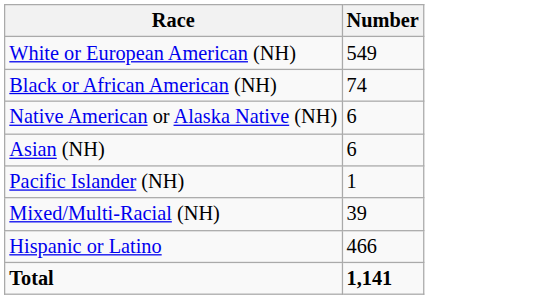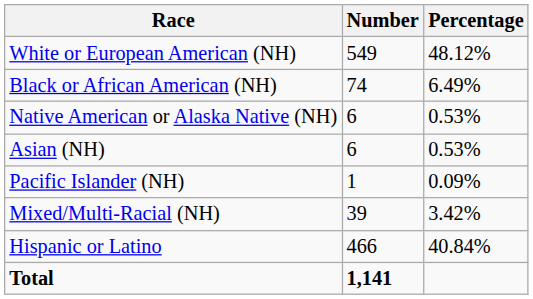 <table class="wikitable">
 <tr>
 <th>Race</th>
 <th>Number</th>
+<th>Percentage</th>
 </tr>
 <tr>
 <td><a href='#'>White or European American</a> (NH)</td>
 <td>549</td>
+<td>48.12%</td>
 </tr>
 <tr>
 <td><a href='#'>Black or African American</a> (NH)</td>
 <td>74</td>
+<td>6.49%</td>
 </tr>
 <tr>
 <td><a href='#'>Native American</a> or <a href='#'>Alaska Native</a> (NH)</td>
 <td>6</td>
+<td>0.53%</td>
 </tr>
 <tr>
 <td><a href='#'>Asian</a> (NH)</td>
 <td>6</td>
+<td>0.53%</td>
 </tr>
 <tr>
 <td><a href='#'>Pacific Islander</a> (NH)</td>
 <td>1</td>
+<td>0.09%</td>
 </tr>
 <tr>
 <td><a href='#'>Mixed/Multi-Racial</a> (NH)</td>
 <td>39</td>
+<td>3.42%</td>
 </tr>
 <tr>
 <td><a href='#'>Hispanic or Latino</a></td>
 <td>466</td>
+<td>40.84%</td>
 </tr>
 <tr>
 <td><strong>Total</strong></td>
 <td><strong>1,141</strong></td>
+<td></td>
 </tr>
 </table>
